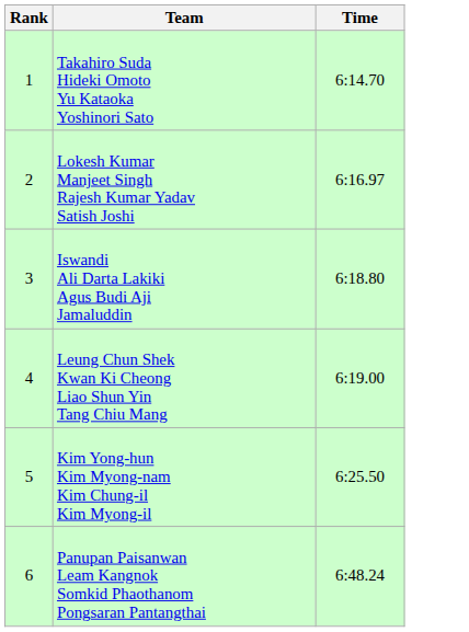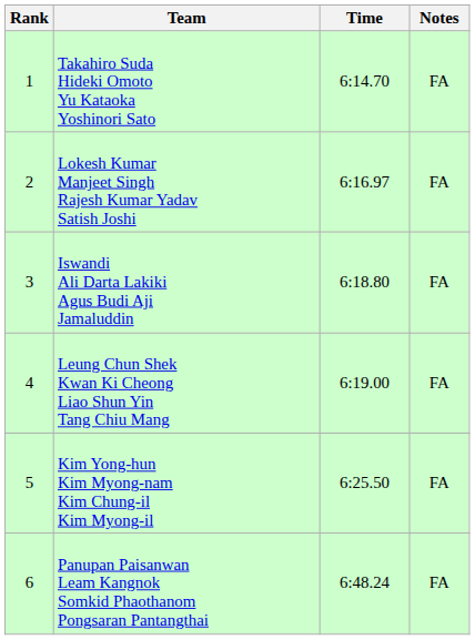 <table class=wikitable style="text-align:center">
 <tr>
 <th width=40>Rank</th>
 <th width=250>Team</th>
 <th width=80>Time</th>
+<th width=50>Notes</th>
 </tr>
 <tr bgcolor="ccffcc">
 <td>1</td>
 <td align=left><br><a href='#'>Takahiro Suda</a><br><a href='#'>Hideki Omoto</a><br><a href='#'>Yu Kataoka</a><br><a href='#'>Yoshinori Sato</a></td>
 <td>6:14.70</td>
+<td>FA</td>
 </tr>
 <tr bgcolor="ccffcc">
 <td>2</td>
 <td align=left><br><a href='#'>Lokesh Kumar</a><br><a href='#'>Manjeet Singh</a><br><a href='#'>Rajesh Kumar Yadav</a><br><a href='#'>Satish Joshi</a></td>
 <td>6:16.97</td>
+<td>FA</td>
 </tr>
 <tr bgcolor="ccffcc">
 <td>3</td>
 <td align=left><br><a href='#'>Iswandi</a><br><a href='#'>Ali Darta Lakiki</a><br><a href='#'>Agus Budi Aji</a><br><a href='#'>Jamaluddin</a></td>
 <td>6:18.80</td>
+<td>FA</td>
 </tr>
 <tr bgcolor="ccffcc">
 <td>4</td>
 <td align=left><br><a href='#'>Leung Chun Shek</a><br><a href='#'>Kwan Ki Cheong</a><br><a href='#'>Liao Shun Yin</a><br><a href='#'>Tang Chiu Mang</a></td>
 <td>6:19.00</td>
+<td>FA</td>
 </tr>
 <tr bgcolor="ccffcc">
 <td>5</td>
 <td align=left><br><a href='#'>Kim Yong-hun</a><br><a href='#'>Kim Myong-nam</a><br><a href='#'>Kim Chung-il</a><br><a href='#'>Kim Myong-il</a></td>
 <td>6:25.50</td>
+<td>FA</td>
 </tr>
 <tr bgcolor="ccffcc">
 <td>6</td>
 <td align=left><br><a href='#'>Panupan Paisanwan</a><br><a href='#'>Leam Kangnok</a><br><a href='#'>Somkid Phaothanom</a><br><a href='#'>Pongsaran Pantangthai</a></td>
 <td>6:48.24</td>
+<td>FA</td>
 </tr>
 </table>
